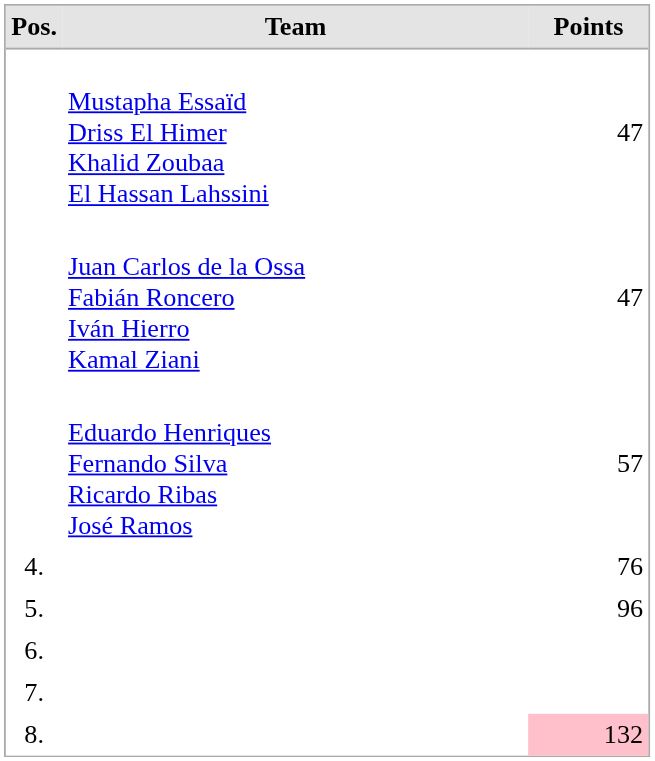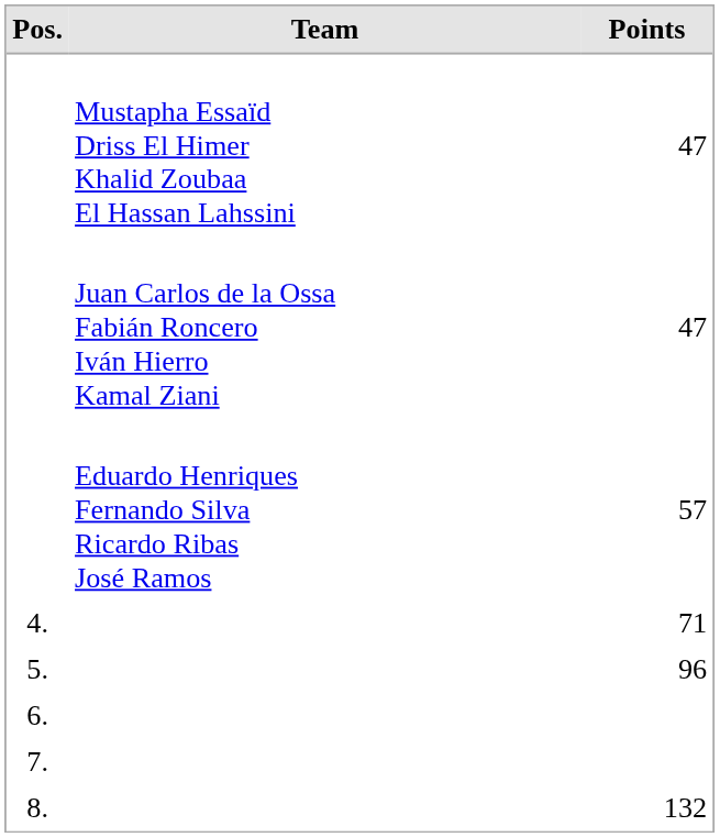 <table cellspacing="0" cellpadding="3" style="border:1px solid #AAAAAA;font-size:90%">
 <tr bgcolor="#E4E4E4">
 <th style="border-bottom:1px solid #AAAAAA" width=10>Pos.</th>
 <th style="border-bottom:1px solid #AAAAAA" width=250>Team</th>
 <th style="border-bottom:1px solid #AAAAAA" width=60>Points</th>
 </tr>
 <tr align="center">
 <td align="center" valign="top"></td>
 <td align="left"> <br> <a href='#'>Mustapha Essaïd</a> <br> <a href='#'>Driss El Himer</a> <br> <a href='#'>Khalid Zoubaa</a> <br> <a href='#'>El Hassan Lahssini</a> <br></td>
 <td align="right">47</td>
 </tr>
 <tr align="center">
 <td align="center" valign="top"></td>
 <td align="left"> <br> <a href='#'>Juan Carlos de la Ossa</a> <br> <a href='#'>Fabián Roncero</a> <br> <a href='#'>Iván Hierro</a> <br> <a href='#'>Kamal Ziani</a> <br></td>
 <td align="right">47</td>
 </tr>
 <tr align="center">
 <td align="center" valign="top"></td>
 <td align="left"> <br> <a href='#'>Eduardo Henriques</a> <br> <a href='#'>Fernando Silva</a> <br> <a href='#'>Ricardo Ribas</a> <br> <a href='#'>José Ramos</a> <br></td>
 <td align="right">57</td>
 </tr>
 <tr align="center">
 <td align="center" valign="top">4.</td>
 <td align="left"></td>
-<td align="right">76</td>
+<td align="right">71</td>
 </tr>
 <tr align="center">
 <td align="center" valign="top">5.</td>
 <td align="left"></td>
 <td align="right">96</td>
 </tr>
 <tr align="center">
 <td align="center" valign="top">6.</td>
 <td align="left"></td>
 <td align="right"></td>
 </tr>
 <tr align="center">
 <td align="center" valign="top">7.</td>
 <td align="left"></td>
 <td align="right"></td>
 </tr>
 <tr align="center">
 <td align="center" valign="top">8.</td>
 <td align="left"></td>
-<td align="right" style="background: pink;">132</td>
+<td align="right">132</td>
 </tr>
 </table>
